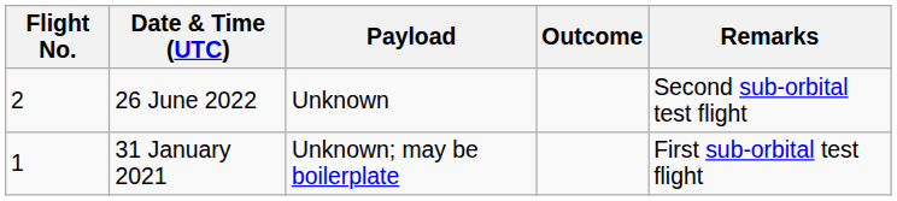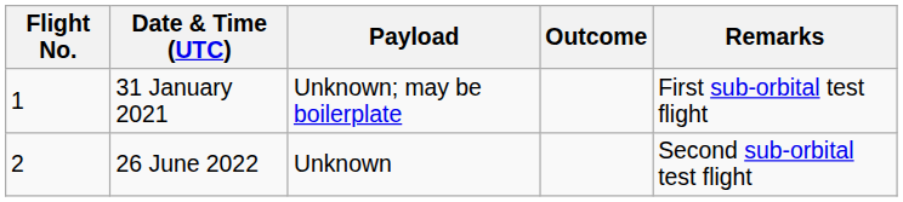 <table class="wikitable">
 <tr>
 <th>Flight No.</th>
 <th>Date & Time (<a href='#'>UTC</a>)</th>
 <th>Payload</th>
 <th>Outcome</th>
 <th>Remarks</th>
 </tr>
 <tr>
+<td>1</td>
+<td>31 January 2021</td>
+<td>Unknown; may be <a href='#'>boilerplate</a></td>
+<td></td>
+<td>First <a href='#'>sub-orbital</a> test flight</td>
+</tr>
+<tr>
 <td>2</td>
 <td>26 June 2022</td>
 <td>Unknown</td>
 <td></td>
 <td>Second <a href='#'>sub-orbital</a> test flight</td>
 </tr>
-<tr>
-<td>1</td>
-<td>31 January 2021</td>
-<td>Unknown; may be <a href='#'>boilerplate</a></td>
-<td></td>
-<td>First <a href='#'>sub-orbital</a> test flight</td>
-</tr>
 </table>
